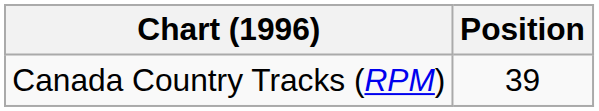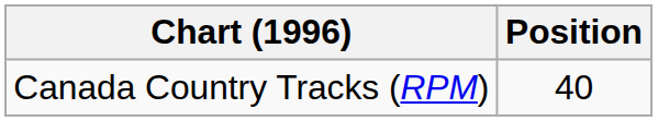 <table class="wikitable sortable">
 <tr>
 <th scope="col">Chart (1996)</th>
 <th scope="col">Position</th>
 </tr>
 <tr>
 <td>Canada Country Tracks (<em><a href='#'>RPM</a></em>)</td>
-<td align="center">39</td>
+<td align="center">40</td>
 </tr>
 </table>
